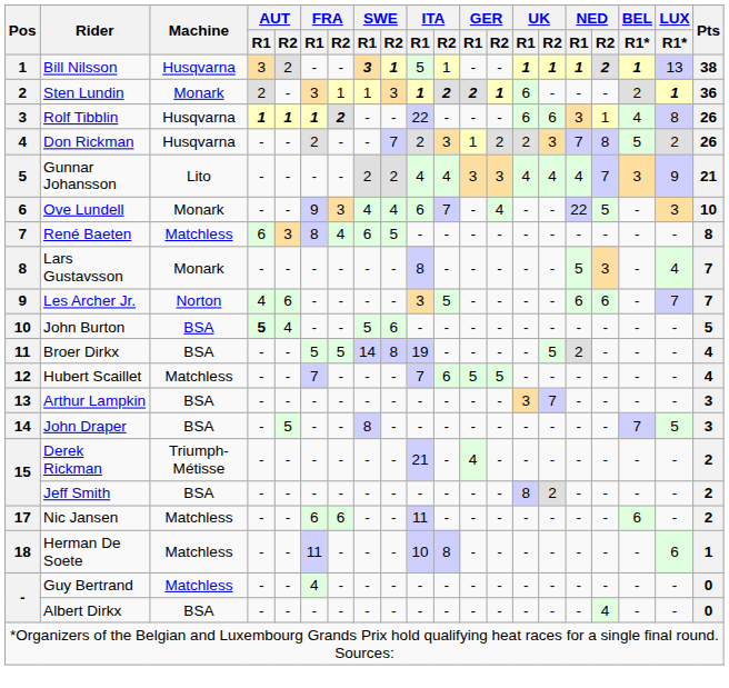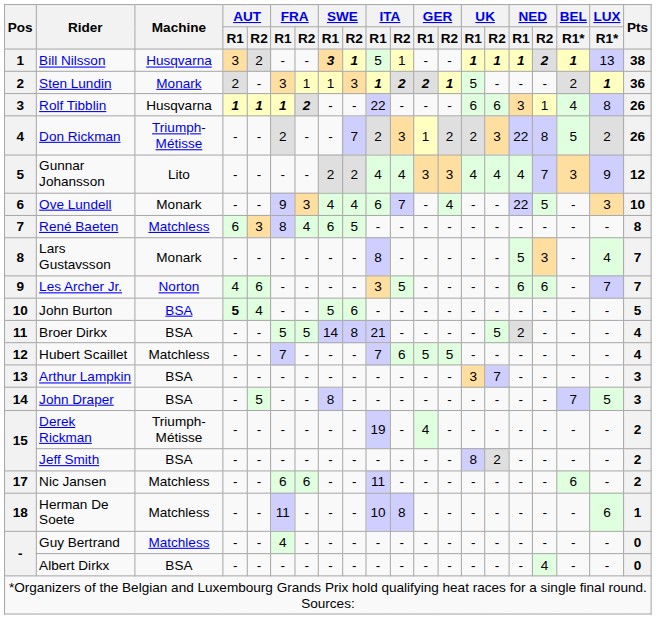 <table class="wikitable" style="text-align:center; font-size:80%">
 <tr>
 <th valign="middle" rowspan=2>Pos</th>
 <th valign="middle" rowspan=2>Rider</th>
 <th valign="middle" rowspan=2>Machine</th>
 <th colspan=2><a href='#'>AUT</a><br></th>
 <th colspan=2><a href='#'>FRA</a><br></th>
 <th colspan=2><a href='#'>SWE</a><br></th>
 <th colspan=2><a href='#'>ITA</a><br></th>
 <th colspan=2><a href='#'>GER</a><br></th>
 <th colspan=2><a href='#'>UK</a><br></th>
 <th colspan=2><a href='#'>NED</a><br></th>
 <th><a href='#'>BEL</a><br></th>
 <th><a href='#'>LUX</a><br></th>
 <th rowspan=2>Pts</th>
 </tr>
 <tr>
 <th>R1</th>
 <th>R2</th>
 <th>R1</th>
 <th>R2</th>
 <th>R1</th>
 <th>R2</th>
 <th>R1</th>
 <th>R2</th>
 <th>R1</th>
 <th>R2</th>
 <th>R1</th>
 <th>R2</th>
 <th>R1</th>
 <th>R2</th>
 <th>R1*</th>
 <th>R1*</th>
 </tr>
 <tr>
 <th>1</th>
 <td align=left> <a href='#'>Bill Nilsson</a></td>
 <td><a href='#'>Husqvarna</a></td>
 <td style="background:#ffdf9f;">3</td>
 <td style="background:#dfdfdf;">2</td>
 <td>-</td>
 <td>-</td>
 <td style="background:#ffdf9f;"><strong><em>3</em></strong></td>
 <td style="background:#ffffbf;"><strong><em>1</em></strong></td>
 <td style="background:#dfffdf;">5</td>
 <td style="background:#ffffbf;">1</td>
 <td>-</td>
 <td>-</td>
 <td style="background:#ffffbf;"><strong><em>1</em></strong></td>
 <td style="background:#ffffbf;"><strong><em>1</em></strong></td>
 <td style="background:#ffffbf;"><strong><em>1</em></strong></td>
 <td style="background:#dfdfdf;"><strong><em>2</em></strong></td>
 <td style="background:#ffffbf;"><strong><em>1</em></strong></td>
 <td style="background:#cfcfff;">13</td>
 <th>38</th>
 </tr>
 <tr>
 <th>2</th>
 <td align=left> <a href='#'>Sten Lundin</a></td>
 <td><a href='#'>Monark</a></td>
 <td style="background:#dfdfdf;">2</td>
 <td>-</td>
 <td style="background:#ffdf9f;">3</td>
 <td style="background:#ffffbf;">1</td>
 <td style="background:#ffffbf;">1</td>
 <td style="background:#ffdf9f;">3</td>
 <td style="background:#ffffbf;"><strong><em>1</em></strong></td>
 <td style="background:#dfdfdf;"><strong><em>2</em></strong></td>
 <td style="background:#dfdfdf;"><strong><em>2</em></strong></td>
 <td style="background:#ffffbf;"><strong><em>1</em></strong></td>
-<td style="background:#dfffdf;">6</td>
+<td style="background:#dfffdf;">5</td>
 <td>-</td>
 <td>-</td>
 <td>-</td>
 <td style="background:#dfdfdf;">2</td>
 <td style="background:#ffffbf;"><strong><em>1</em></strong></td>
 <th>36</th>
 </tr>
 <tr>
 <th>3</th>
 <td align=left> <a href='#'>Rolf Tibblin</a></td>
 <td>Husqvarna</td>
 <td style="background:#ffffbf;"><strong><em>1</em></strong></td>
 <td style="background:#ffffbf;"><strong><em>1</em></strong></td>
 <td style="background:#ffffbf;"><strong><em>1</em></strong></td>
 <td style="background:#dfdfdf;"><strong><em>2</em></strong></td>
 <td>-</td>
 <td>-</td>
 <td style="background:#cfcfff;">22</td>
 <td>-</td>
 <td>-</td>
 <td>-</td>
 <td style="background:#dfffdf;">6</td>
 <td style="background:#dfffdf;">6</td>
 <td style="background:#ffdf9f;">3</td>
 <td style="background:#ffffbf;">1</td>
 <td style="background:#dfffdf;">4</td>
 <td style="background:#cfcfff;">8</td>
 <th>26</th>
 </tr>
 <tr>
 <th>4</th>
 <td align=left> <a href='#'>Don Rickman</a></td>
-<td>Husqvarna</td>
+<td><a href='#'>Triumph</a>-<a href='#'>Métisse</a></td>
 <td>-</td>
 <td>-</td>
 <td style="background:#dfdfdf;">2</td>
 <td>-</td>
 <td>-</td>
 <td style="background:#cfcfff;">7</td>
 <td style="background:#dfdfdf;">2</td>
 <td style="background:#ffdf9f;">3</td>
 <td style="background:#ffffbf;">1</td>
 <td style="background:#dfdfdf;">2</td>
 <td style="background:#dfdfdf;">2</td>
 <td style="background:#ffdf9f;">3</td>
-<td style="background:#cfcfff;">7</td>
+<td style="background:#cfcfff;">22</td>
 <td style="background:#cfcfff;">8</td>
 <td style="background:#dfffdf;">5</td>
 <td style="background:#dfdfdf;">2</td>
 <th>26</th>
 </tr>
 <tr>
 <th>5</th>
 <td align=left> Gunnar Johansson</td>
 <td>Lito</td>
 <td>-</td>
 <td>-</td>
 <td>-</td>
 <td>-</td>
 <td style="background:#dfdfdf;">2</td>
 <td style="background:#dfdfdf;">2</td>
 <td style="background:#dfffdf;">4</td>
 <td style="background:#dfffdf;">4</td>
 <td style="background:#ffdf9f;">3</td>
 <td style="background:#ffdf9f;">3</td>
 <td style="background:#dfffdf;">4</td>
 <td style="background:#dfffdf;">4</td>
 <td style="background:#dfffdf;">4</td>
 <td style="background:#cfcfff;">7</td>
 <td style="background:#ffdf9f;">3</td>
 <td style="background:#cfcfff;">9</td>
-<th>21</th>
+<th>12</th>
 </tr>
 <tr>
 <th>6</th>
 <td align=left> <a href='#'>Ove Lundell</a></td>
 <td>Monark</td>
 <td>-</td>
 <td>-</td>
 <td style="background:#cfcfff;">9</td>
 <td style="background:#ffdf9f;">3</td>
 <td style="background:#dfffdf;">4</td>
 <td style="background:#dfffdf;">4</td>
 <td style="background:#dfffdf;">6</td>
 <td style="background:#cfcfff;">7</td>
 <td>-</td>
 <td style="background:#dfffdf;">4</td>
 <td>-</td>
 <td>-</td>
 <td style="background:#cfcfff;">22</td>
 <td style="background:#dfffdf;">5</td>
 <td>-</td>
 <td style="background:#ffdf9f;">3</td>
 <th>10</th>
 </tr>
 <tr>
 <th>7</th>
 <td align=left> <a href='#'>René Baeten</a></td>
 <td><a href='#'>Matchless</a></td>
 <td style="background:#dfffdf;">6</td>
 <td style="background:#ffdf9f;">3</td>
 <td style="background:#cfcfff;">8</td>
 <td style="background:#dfffdf;">4</td>
 <td style="background:#dfffdf;">6</td>
 <td style="background:#dfffdf;">5</td>
 <td>-</td>
 <td>-</td>
 <td>-</td>
 <td>-</td>
 <td>-</td>
 <td>-</td>
 <td>-</td>
 <td>-</td>
 <td>-</td>
 <td>-</td>
 <th>8</th>
 </tr>
 <tr>
 <th>8</th>
 <td align=left> Lars Gustavsson</td>
 <td>Monark</td>
 <td>-</td>
 <td>-</td>
 <td>-</td>
 <td>-</td>
 <td>-</td>
 <td>-</td>
 <td style="background:#cfcfff;">8</td>
 <td>-</td>
 <td>-</td>
 <td>-</td>
 <td>-</td>
 <td>-</td>
 <td style="background:#dfffdf;">5</td>
 <td style="background:#ffdf9f;">3</td>
 <td>-</td>
 <td style="background:#dfffdf;">4</td>
 <th>7</th>
 </tr>
 <tr>
 <th>9</th>
 <td align=left> <a href='#'>Les Archer Jr.</a></td>
 <td><a href='#'>Norton</a></td>
 <td style="background:#dfffdf;">4</td>
 <td style="background:#dfffdf;">6</td>
 <td>-</td>
 <td>-</td>
 <td>-</td>
 <td>-</td>
 <td style="background:#ffdf9f;">3</td>
 <td style="background:#dfffdf;">5</td>
 <td>-</td>
 <td>-</td>
 <td>-</td>
 <td>-</td>
 <td style="background:#dfffdf;">6</td>
 <td style="background:#dfffdf;">6</td>
 <td>-</td>
 <td style="background:#cfcfff;">7</td>
 <th>7</th>
 </tr>
 <tr>
 <th>10</th>
 <td align=left> John Burton</td>
 <td><a href='#'>BSA</a></td>
 <td style="background:#dfffdf;"><strong>5</strong></td>
 <td style="background:#dfffdf;">4</td>
 <td>-</td>
 <td>-</td>
 <td style="background:#dfffdf;">5</td>
 <td style="background:#dfffdf;">6</td>
 <td>-</td>
 <td>-</td>
 <td>-</td>
 <td>-</td>
 <td>-</td>
 <td>-</td>
 <td>-</td>
 <td>-</td>
 <td>-</td>
 <td>-</td>
 <th>5</th>
 </tr>
 <tr>
 <th>11</th>
 <td align=left> Broer Dirkx</td>
 <td>BSA</td>
 <td>-</td>
 <td>-</td>
 <td style="background:#dfffdf;">5</td>
 <td style="background:#dfffdf;">5</td>
 <td style="background:#cfcfff;">14</td>
 <td style="background:#cfcfff;">8</td>
-<td style="background:#cfcfff;">19</td>
+<td style="background:#cfcfff;">21</td>
 <td>-</td>
 <td>-</td>
 <td>-</td>
 <td>-</td>
 <td style="background:#dfffdf;">5</td>
 <td style="background:#dfdfdf;">2</td>
 <td>-</td>
 <td>-</td>
 <td>-</td>
 <th>4</th>
 </tr>
 <tr>
 <th>12</th>
 <td align=left> Hubert Scaillet</td>
 <td>Matchless</td>
 <td>-</td>
 <td>-</td>
 <td style="background:#cfcfff;">7</td>
 <td>-</td>
 <td>-</td>
 <td>-</td>
 <td style="background:#cfcfff;">7</td>
 <td style="background:#dfffdf;">6</td>
 <td style="background:#dfffdf;">5</td>
 <td style="background:#dfffdf;">5</td>
 <td>-</td>
 <td>-</td>
 <td>-</td>
 <td>-</td>
 <td>-</td>
 <td>-</td>
 <th>4</th>
 </tr>
 <tr>
 <th>13</th>
 <td align=left> <a href='#'>Arthur Lampkin</a></td>
 <td>BSA</td>
 <td>-</td>
 <td>-</td>
 <td>-</td>
 <td>-</td>
 <td>-</td>
 <td>-</td>
 <td>-</td>
 <td>-</td>
 <td>-</td>
 <td>-</td>
 <td style="background:#ffdf9f;">3</td>
 <td style="background:#cfcfff;">7</td>
 <td>-</td>
 <td>-</td>
 <td>-</td>
 <td>-</td>
 <th>3</th>
 </tr>
 <tr>
 <th>14</th>
 <td align=left> <a href='#'>John Draper</a></td>
 <td>BSA</td>
 <td>-</td>
 <td style="background:#dfffdf;">5</td>
 <td>-</td>
 <td>-</td>
 <td style="background:#cfcfff;">8</td>
 <td>-</td>
 <td>-</td>
 <td>-</td>
 <td>-</td>
 <td>-</td>
 <td>-</td>
 <td>-</td>
 <td>-</td>
 <td>-</td>
 <td style="background:#cfcfff;">7</td>
 <td style="background:#dfffdf;">5</td>
 <th>3</th>
 </tr>
 <tr>
 <th rowspan=2>15</th>
 <td align=left> <a href='#'>Derek Rickman</a></td>
 <td>Triumph-Métisse</td>
 <td>-</td>
 <td>-</td>
 <td>-</td>
 <td>-</td>
 <td>-</td>
 <td>-</td>
-<td style="background:#cfcfff;">21</td>
+<td style="background:#cfcfff;">19</td>
 <td>-</td>
 <td style="background:#dfffdf;">4</td>
 <td>-</td>
 <td>-</td>
 <td>-</td>
 <td>-</td>
 <td>-</td>
 <td>-</td>
 <td>-</td>
 <th>2</th>
 </tr>
 <tr>
 <td align=left> <a href='#'>Jeff Smith</a></td>
 <td>BSA</td>
 <td>-</td>
 <td>-</td>
 <td>-</td>
 <td>-</td>
 <td>-</td>
 <td>-</td>
 <td>-</td>
 <td>-</td>
 <td>-</td>
 <td>-</td>
 <td style="background:#cfcfff;">8</td>
 <td style="background:#dfdfdf;">2</td>
 <td>-</td>
 <td>-</td>
 <td>-</td>
 <td>-</td>
 <th>2</th>
 </tr>
 <tr>
 <th>17</th>
 <td align=left> Nic Jansen</td>
 <td>Matchless</td>
 <td>-</td>
 <td>-</td>
 <td style="background:#dfffdf;">6</td>
 <td style="background:#dfffdf;">6</td>
 <td>-</td>
 <td>-</td>
 <td style="background:#cfcfff;">11</td>
 <td>-</td>
 <td>-</td>
 <td>-</td>
 <td>-</td>
 <td>-</td>
 <td>-</td>
 <td>-</td>
 <td style="background:#dfffdf;">6</td>
 <td>-</td>
 <th>2</th>
 </tr>
 <tr>
 <th>18</th>
 <td align=left> Herman De Soete</td>
 <td>Matchless</td>
 <td>-</td>
 <td>-</td>
 <td style="background:#cfcfff;">11</td>
 <td>-</td>
 <td>-</td>
 <td>-</td>
 <td style="background:#cfcfff;">10</td>
 <td style="background:#cfcfff;">8</td>
 <td>-</td>
 <td>-</td>
 <td>-</td>
 <td>-</td>
 <td>-</td>
 <td>-</td>
 <td>-</td>
 <td style="background:#dfffdf;">6</td>
 <th>1</th>
 </tr>
 <tr>
 <th rowspan=2>-</th>
 <td align=left> Guy Bertrand</td>
 <td><a href='#'>Matchless</a></td>
 <td>-</td>
 <td>-</td>
 <td style="background:#dfffdf;">4</td>
 <td>-</td>
 <td>-</td>
 <td>-</td>
 <td>-</td>
 <td>-</td>
 <td>-</td>
 <td>-</td>
 <td>-</td>
 <td>-</td>
 <td>-</td>
 <td>-</td>
 <td>-</td>
 <td>-</td>
 <th>0</th>
 </tr>
 <tr>
 <td align=left> Albert Dirkx</td>
 <td>BSA</td>
 <td>-</td>
 <td>-</td>
 <td>-</td>
 <td>-</td>
 <td>-</td>
 <td>-</td>
 <td>-</td>
 <td>-</td>
 <td>-</td>
 <td>-</td>
 <td>-</td>
 <td>-</td>
 <td>-</td>
 <td style="background:#dfffdf;">4</td>
 <td>-</td>
 <td>-</td>
 <th>0</th>
 </tr>
 <tr>
 <td colspan=24>*Organizers of the Belgian and Luxembourg Grands Prix hold qualifying heat races for a single final round.<br>Sources:</td>
 </tr>
 </table>
